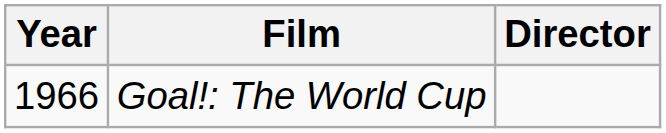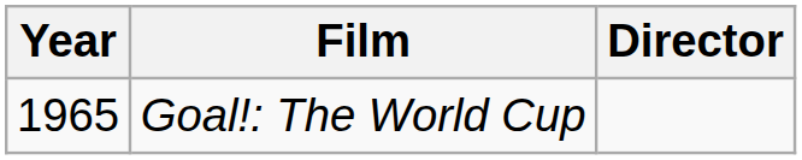 <table class="wikitable">
 <tr>
 <th>Year</th>
 <th>Film</th>
 <th>Director</th>
 </tr>
 <tr>
-<td>1966</td>
+<td>1965</td>
 <td><em>Goal!: The World Cup</em></td>
 <td></td>
 </tr>
 </table>
